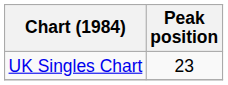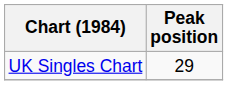 <table class="wikitable plainrowheaders">
 <tr>
 <th>Chart (1984)</th>
 <th>Peak<br>position</th>
 </tr>
 <tr>
 <td><a href='#'>UK Singles Chart</a></td>
-<td align="center">23</td>
+<td align="center">29</td>
 </tr>
 <tr>
 </tr>
 </table>
